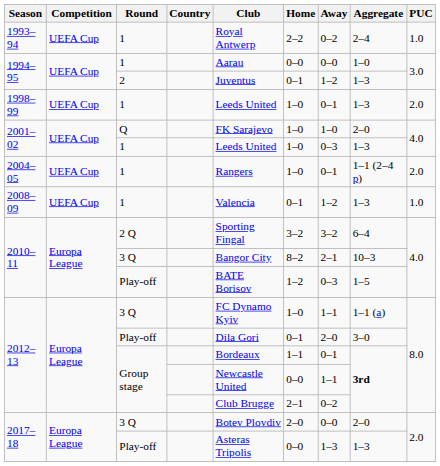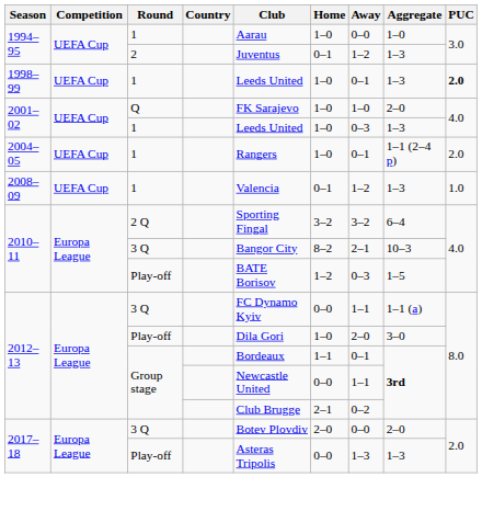 <table class="wikitable" style="font-size:100%" bgcolor="#f7f8ff" cellpadding="2" cellspacing="2" border="1" style="font-size: 100%; border: gray solid 1px; border-collapse: collapse; text-align:center">
 <tr>
 <th>Season</th>
 <th>Competition</th>
 <th>Round</th>
 <th>Country</th>
 <th>Club</th>
 <th>Home</th>
 <th>Away</th>
 <th>Aggregate</th>
 <th>PUC</th>
 </tr>
 <tr>
-<td><a href='#'>1993–94</a></td>
-<td><a href='#'>UEFA Cup</a></td>
-<td>1</td>
-<td></td>
-<td align="left"><a href='#'>Royal Antwerp</a></td>
-<td>2–2</td>
-<td>0–2</td>
-<td>2–4</td>
-<td>1.0</td>
-</tr>
-<tr>
 <td rowspan="2"><a href='#'>1994–95</a></td>
 <td rowspan="2"><a href='#'>UEFA Cup</a></td>
 <td>1</td>
 <td></td>
 <td align="left"><a href='#'>Aarau</a></td>
-<td>0–0</td>
+<td>1–0</td>
 <td>0–0</td>
 <td>1–0</td>
 <td rowspan="2">3.0</td>
 </tr>
 <tr>
 <td>2</td>
 <td></td>
 <td align="left"><a href='#'>Juventus</a></td>
 <td>0–1</td>
 <td>1–2</td>
 <td>1–3</td>
 </tr>
 <tr>
 <td><a href='#'>1998–99</a></td>
 <td><a href='#'>UEFA Cup</a></td>
 <td>1</td>
 <td></td>
 <td align="left"><a href='#'>Leeds United</a></td>
 <td>1–0</td>
 <td>0–1</td>
 <td>1–3</td>
-<td>2.0</td>
+<td><strong>2.0</strong></td>
 </tr>
 <tr>
 <td rowspan="2"><a href='#'>2001–02</a></td>
 <td rowspan="2"><a href='#'>UEFA Cup</a></td>
 <td>Q</td>
 <td></td>
 <td align="left"><a href='#'>FK Sarajevo</a></td>
 <td>1–0</td>
 <td>1–0</td>
 <td>2–0</td>
 <td rowspan="2">4.0</td>
 </tr>
 <tr>
 <td>1</td>
 <td></td>
 <td align="left"><a href='#'>Leeds United</a></td>
 <td>1–0</td>
 <td>0–3</td>
 <td>1–3</td>
 </tr>
 <tr>
 <td><a href='#'>2004–05</a></td>
 <td><a href='#'>UEFA Cup</a></td>
 <td>1</td>
 <td></td>
 <td align="left"><a href='#'>Rangers</a></td>
 <td>1–0</td>
 <td>0–1</td>
 <td>1–1 (2–4 <a href='#'>p</a>)</td>
 <td>2.0</td>
 </tr>
 <tr>
 <td><a href='#'>2008–09</a></td>
 <td><a href='#'>UEFA Cup</a></td>
 <td>1</td>
 <td></td>
 <td align="left"><a href='#'>Valencia</a></td>
 <td>0–1</td>
 <td>1–2</td>
 <td>1–3</td>
 <td>1.0</td>
 </tr>
 <tr>
 <td rowspan="3"><a href='#'>2010–11</a></td>
 <td rowspan="3"><a href='#'>Europa League</a></td>
 <td>2 Q</td>
 <td></td>
 <td align="left"><a href='#'>Sporting Fingal</a></td>
 <td>3–2</td>
 <td>3–2</td>
 <td>6–4</td>
 <td rowspan="3">4.0</td>
 </tr>
 <tr>
 <td>3 Q</td>
 <td></td>
 <td align="left"><a href='#'>Bangor City</a></td>
 <td>8–2</td>
 <td>2–1</td>
 <td>10–3</td>
 </tr>
 <tr>
 <td>Play-off</td>
 <td></td>
 <td align="left"><a href='#'>BATE Borisov</a></td>
 <td>1–2</td>
 <td>0–3</td>
 <td>1–5</td>
 </tr>
 <tr>
 <td rowspan="5"><a href='#'>2012–13</a></td>
 <td rowspan="5"><a href='#'>Europa League</a></td>
 <td>3 Q</td>
 <td></td>
 <td align="left"><a href='#'>FC Dynamo Kyiv</a></td>
-<td>1–0</td>
+<td>0–0</td>
 <td>1–1</td>
 <td>1–1 (<a href='#'>a</a>)</td>
 <td rowspan="5">8.0</td>
 </tr>
 <tr>
 <td>Play-off</td>
 <td></td>
 <td align="left"><a href='#'>Dila Gori</a></td>
-<td>0–1</td>
+<td>1–0</td>
 <td>2–0</td>
 <td>3–0</td>
 </tr>
 <tr>
 <td rowspan="3">Group stage</td>
 <td></td>
 <td align="left"><a href='#'>Bordeaux</a></td>
 <td>1–1</td>
 <td>0–1</td>
 <td rowspan="3"><strong>3rd</strong></td>
 </tr>
 <tr>
 <td></td>
 <td align="left"><a href='#'>Newcastle United</a></td>
 <td>0–0</td>
 <td>1–1</td>
 </tr>
 <tr>
 <td></td>
 <td align="left"><a href='#'>Club Brugge</a></td>
 <td>2–1</td>
 <td>0–2</td>
 </tr>
 <tr>
 <td rowspan="2"><a href='#'>2017–18</a></td>
 <td rowspan="2"><a href='#'>Europa League</a></td>
 <td>3 Q</td>
 <td></td>
 <td align="left"><a href='#'>Botev Plovdiv</a></td>
 <td>2–0</td>
 <td>0–0</td>
 <td>2–0</td>
 <td rowspan="2">2.0</td>
 </tr>
 <tr>
 <td>Play-off</td>
 <td></td>
 <td align="left"><a href='#'>Asteras Tripolis</a></td>
 <td>0–0</td>
 <td>1–3</td>
 <td>1–3</td>
 </tr>
 </table>
